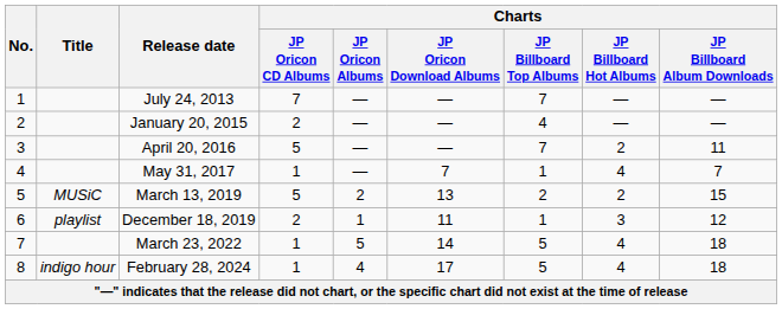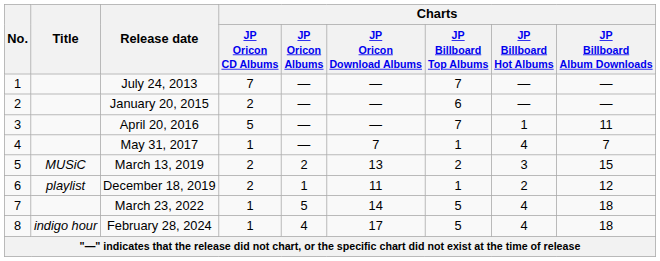 <table class="wikitable" style="text-align:center; font-size:;">
 <tr>
 <th rowspan="2">No.</th>
 <th rowspan="2">Title</th>
 <th rowspan="2">Release date</th>
 <th colspan="6">Charts</th>
 </tr>
 <tr>
 <th><small><a href='#'>JP<br>Oricon<br>CD Albums</a><br></small></th>
 <th><small><a href='#'>JP<br>Oricon<br>Albums</a></small></th>
 <th><small><a href='#'>JP<br>Oricon<br>Download Albums</a></small></th>
 <th><small><a href='#'>JP <br>Billboard<br>Top Albums</a><br></small></th>
 <th><small><a href='#'>JP <br>Billboard<br>Hot Albums</a><br></small></th>
 <th><small><a href='#'>JP <br>Billboard<br>Album Downloads</a><br></small></th>
 </tr>
 <tr>
 <td>1</td>
 <td></td>
 <td>July 24, 2013</td>
 <td>7</td>
 <td>—</td>
 <td>—</td>
 <td>7</td>
 <td>—</td>
 <td>—</td>
 </tr>
 <tr>
 <td>2</td>
 <td></td>
 <td>January 20, 2015</td>
 <td>2</td>
 <td>—</td>
 <td>—</td>
-<td>4</td>
+<td>6</td>
 <td>—</td>
 <td>—</td>
 </tr>
 <tr>
 <td>3</td>
 <td></td>
 <td>April 20, 2016</td>
 <td>5</td>
 <td>—</td>
 <td>—</td>
 <td>7</td>
-<td>2</td>
+<td>1</td>
 <td>11</td>
 </tr>
 <tr>
 <td>4</td>
 <td></td>
 <td>May 31, 2017</td>
 <td>1</td>
 <td>—</td>
 <td>7</td>
 <td>1</td>
 <td>4</td>
 <td>7</td>
 </tr>
 <tr>
 <td>5</td>
 <td><em>MUSiC</em></td>
 <td>March 13, 2019</td>
-<td>5</td>
+<td>2</td>
 <td>2</td>
 <td>13</td>
 <td>2</td>
-<td>2</td>
+<td>3</td>
 <td>15</td>
 </tr>
 <tr>
 <td>6</td>
 <td><em>playlist</em></td>
 <td>December 18, 2019</td>
 <td>2</td>
 <td>1</td>
 <td>11</td>
 <td>1</td>
-<td>3</td>
+<td>2</td>
 <td>12</td>
 </tr>
 <tr>
 <td>7</td>
 <td></td>
 <td>March 23, 2022</td>
 <td>1</td>
 <td>5</td>
 <td>14</td>
 <td>5</td>
 <td>4</td>
 <td>18</td>
 </tr>
 <tr>
 <td>8</td>
 <td><em>indigo hour</em></td>
 <td>February 28, 2024</td>
 <td>1</td>
 <td>4</td>
 <td>17</td>
 <td>5</td>
 <td>4</td>
 <td>18</td>
 </tr>
 <tr>
 <th colspan="9"><small>"—" indicates that the release did not chart, or the specific chart did not exist at the time of release</small></th>
 </tr>
 </table>
